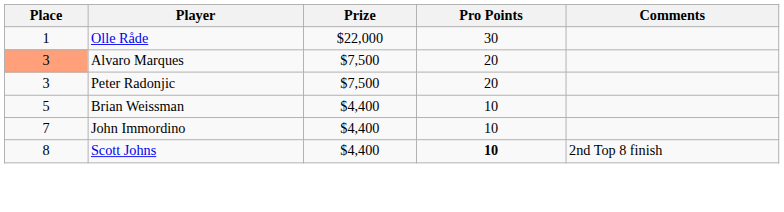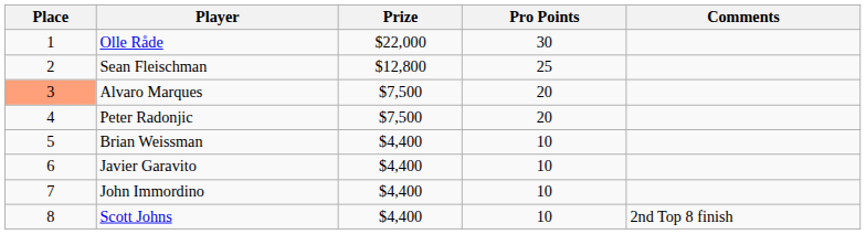 <table class="wikitable" width=55%>
 <tr>
 <th>Place</th>
 <th>Player</th>
 <th>Prize</th>
 <th>Pro Points</th>
 <th>Comments</th>
 </tr>
 <tr>
 <td align=center>1</td>
 <td> <a href='#'>Olle Råde</a></td>
 <td align=center>$22,000</td>
 <td align=center>30</td>
 <td></td>
 </tr>
 <tr>
+<td align=center>2</td>
+<td> Sean Fleischman</td>
+<td align=center>$12,800</td>
+<td align=center>25</td>
+<td></td>
+</tr>
+<tr>
 <td align=center style="background: lightsalmon;">3</td>
 <td> Alvaro Marques</td>
 <td align=center>$7,500</td>
 <td align=center>20</td>
 <td></td>
 </tr>
 <tr>
-<td align=center>3</td>
+<td align=center>4</td>
 <td> Peter Radonjic</td>
 <td align=center>$7,500</td>
 <td align=center>20</td>
 <td></td>
 </tr>
 <tr>
 <td align=center>5</td>
 <td> Brian Weissman</td>
+<td align=center>$4,400</td>
+<td align=center>10</td>
+<td></td>
+</tr>
+<tr>
+<td align=center>6</td>
+<td> Javier Garavito</td>
 <td align=center>$4,400</td>
 <td align=center>10</td>
 <td></td>
 </tr>
 <tr>
 <td align=center>7</td>
 <td> John Immordino</td>
 <td align=center>$4,400</td>
 <td align=center>10</td>
 <td></td>
 </tr>
 <tr>
 <td align=center>8</td>
 <td> <a href='#'>Scott Johns</a></td>
 <td align=center>$4,400</td>
-<td align=center><strong>10</strong></td>
+<td align=center>10</td>
 <td>2nd Top 8 finish</td>
 </tr>
 </table>
